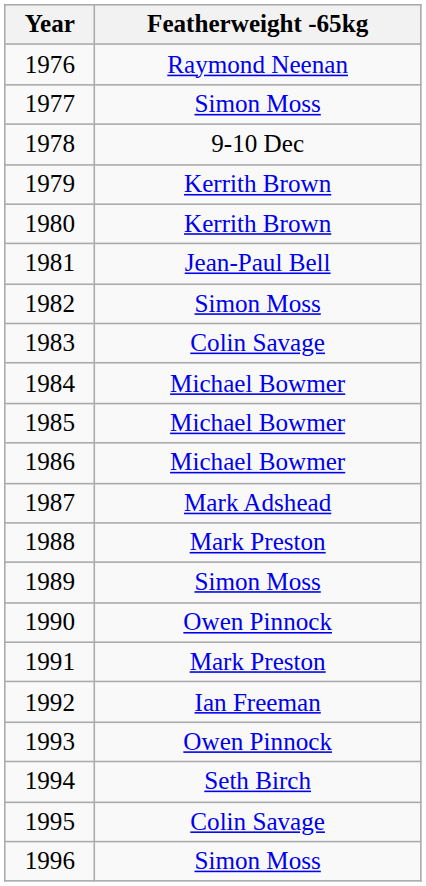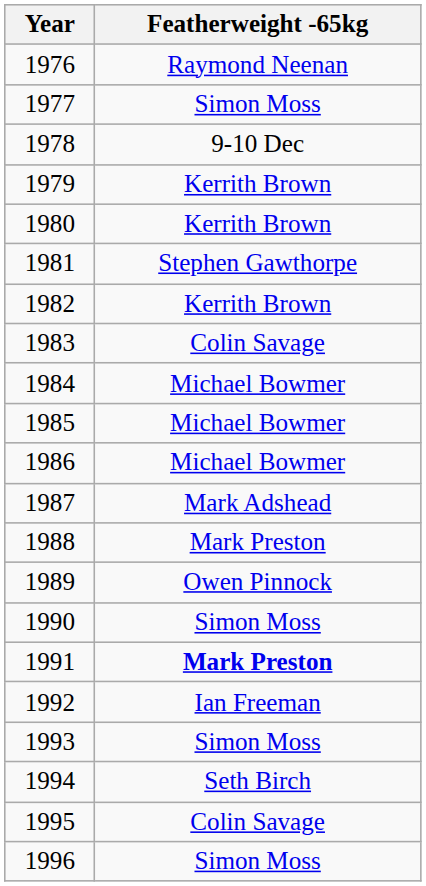 <table class="wikitable" style="text-align:center">
 <tr>
 <th width=50>Year</th>
 <th width=200>Featherweight -65kg</th>
 </tr>
 <tr>
 <td>1976</td>
 <td><a href='#'>Raymond Neenan</a></td>
 </tr>
 <tr>
 <td>1977</td>
 <td><a href='#'>Simon Moss</a></td>
 </tr>
 <tr>
 <td>1978</td>
 <td>9-10 Dec</td>
 </tr>
 <tr>
 <td>1979</td>
 <td><a href='#'>Kerrith Brown</a></td>
 </tr>
 <tr>
 <td>1980</td>
 <td><a href='#'>Kerrith Brown</a></td>
 </tr>
 <tr>
 <td>1981</td>
-<td><a href='#'>Jean-Paul Bell</a></td>
+<td><a href='#'>Stephen Gawthorpe</a></td>
 </tr>
 <tr>
 <td>1982</td>
-<td><a href='#'>Simon Moss</a></td>
+<td><a href='#'>Kerrith Brown</a></td>
 </tr>
 <tr>
 <td>1983</td>
 <td><a href='#'>Colin Savage</a></td>
 </tr>
 <tr>
 <td>1984</td>
 <td><a href='#'>Michael Bowmer</a></td>
 </tr>
 <tr>
 <td>1985</td>
 <td><a href='#'>Michael Bowmer</a></td>
 </tr>
 <tr>
 <td>1986</td>
 <td><a href='#'>Michael Bowmer</a></td>
 </tr>
 <tr>
 <td>1987</td>
 <td><a href='#'>Mark Adshead</a></td>
 </tr>
 <tr>
 <td>1988</td>
 <td><a href='#'>Mark Preston</a></td>
 </tr>
 <tr>
 <td>1989</td>
+<td><a href='#'>Owen Pinnock</a></td>
+</tr>
+<tr>
+<td>1990</td>
 <td><a href='#'>Simon Moss</a></td>
 </tr>
 <tr>
-<td>1990</td>
-<td><a href='#'>Owen Pinnock</a></td>
-</tr>
-<tr>
 <td>1991</td>
-<td><a href='#'>Mark Preston</a></td>
+<td><strong><a href='#'>Mark Preston</a></strong></td>
 </tr>
 <tr>
 <td>1992</td>
 <td><a href='#'>Ian Freeman</a></td>
 </tr>
 <tr>
 <td>1993</td>
-<td><a href='#'>Owen Pinnock</a></td>
+<td><a href='#'>Simon Moss</a></td>
 </tr>
 <tr>
 <td>1994</td>
 <td><a href='#'>Seth Birch</a></td>
 </tr>
 <tr>
 <td>1995</td>
 <td><a href='#'>Colin Savage</a></td>
 </tr>
 <tr>
 <td>1996</td>
 <td><a href='#'>Simon Moss</a></td>
 </tr>
 </table>
